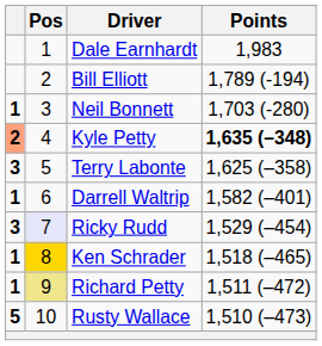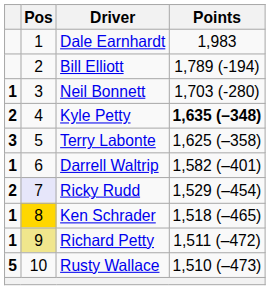 <table class="wikitable" style="font-size: 95%;">
 <tr>
 <th></th>
 <th>Pos</th>
 <th>Driver</th>
 <th>Points</th>
 </tr>
 <tr>
 <td align="left"></td>
 <td style="text-align:center;">1</td>
 <td><a href='#'>Dale Earnhardt</a></td>
 <td style="text-align:center;">1,983</td>
 </tr>
 <tr>
 <td align="left"></td>
 <td style="text-align:center;">2</td>
 <td><a href='#'>Bill Elliott</a></td>
 <td style="text-align:center;">1,789 (-194)</td>
 </tr>
 <tr>
 <td align="left">  <strong>1</strong></td>
 <td style="text-align:center;">3</td>
 <td><a href='#'>Neil Bonnett</a></td>
 <td style="text-align:center;">1,703 (-280)</td>
 </tr>
 <tr>
-<td align="left" style="background: lightsalmon;">  <strong>2</strong></td>
+<td align="left">  <strong>2</strong></td>
 <td style="text-align:center;">4</td>
 <td><a href='#'>Kyle Petty</a></td>
 <td style="text-align:center;"><strong>1,635 (–348)</strong></td>
 </tr>
 <tr>
 <td align="left">  <strong>3</strong></td>
 <td style="text-align:center;">5</td>
 <td><a href='#'>Terry Labonte</a></td>
 <td style="text-align:center;">1,625 (–358)</td>
 </tr>
 <tr>
 <td align="left">  <strong>1</strong></td>
 <td style="text-align:center;">6</td>
 <td><a href='#'>Darrell Waltrip</a></td>
 <td style="text-align:center;">1,582 (–401)</td>
 </tr>
 <tr>
-<td align="left">  <strong>3</strong></td>
+<td align="left">  <strong>2</strong></td>
 <td style="background: lavender; text-align:center;">7</td>
 <td><a href='#'>Ricky Rudd</a></td>
 <td style="text-align:center;">1,529 (–454)</td>
 </tr>
 <tr>
 <td align="left">  <strong>1</strong></td>
 <td style="background: gold; text-align:center;">8</td>
 <td><a href='#'>Ken Schrader</a></td>
 <td style="text-align:center;">1,518 (–465)</td>
 </tr>
 <tr>
 <td align="left">  <strong>1</strong></td>
 <td style="background: khaki; text-align:center;">9</td>
 <td><a href='#'>Richard Petty</a></td>
 <td style="text-align:center;">1,511 (–472)</td>
 </tr>
 <tr>
 <td align="left">  <strong>5</strong></td>
 <td style="text-align:center;">10</td>
 <td><a href='#'>Rusty Wallace</a></td>
 <td style="text-align:center;">1,510 (–473)</td>
 </tr>
 <tr class="sortbottom">
 <th colspan="9"></th>
 </tr>
 </table>
